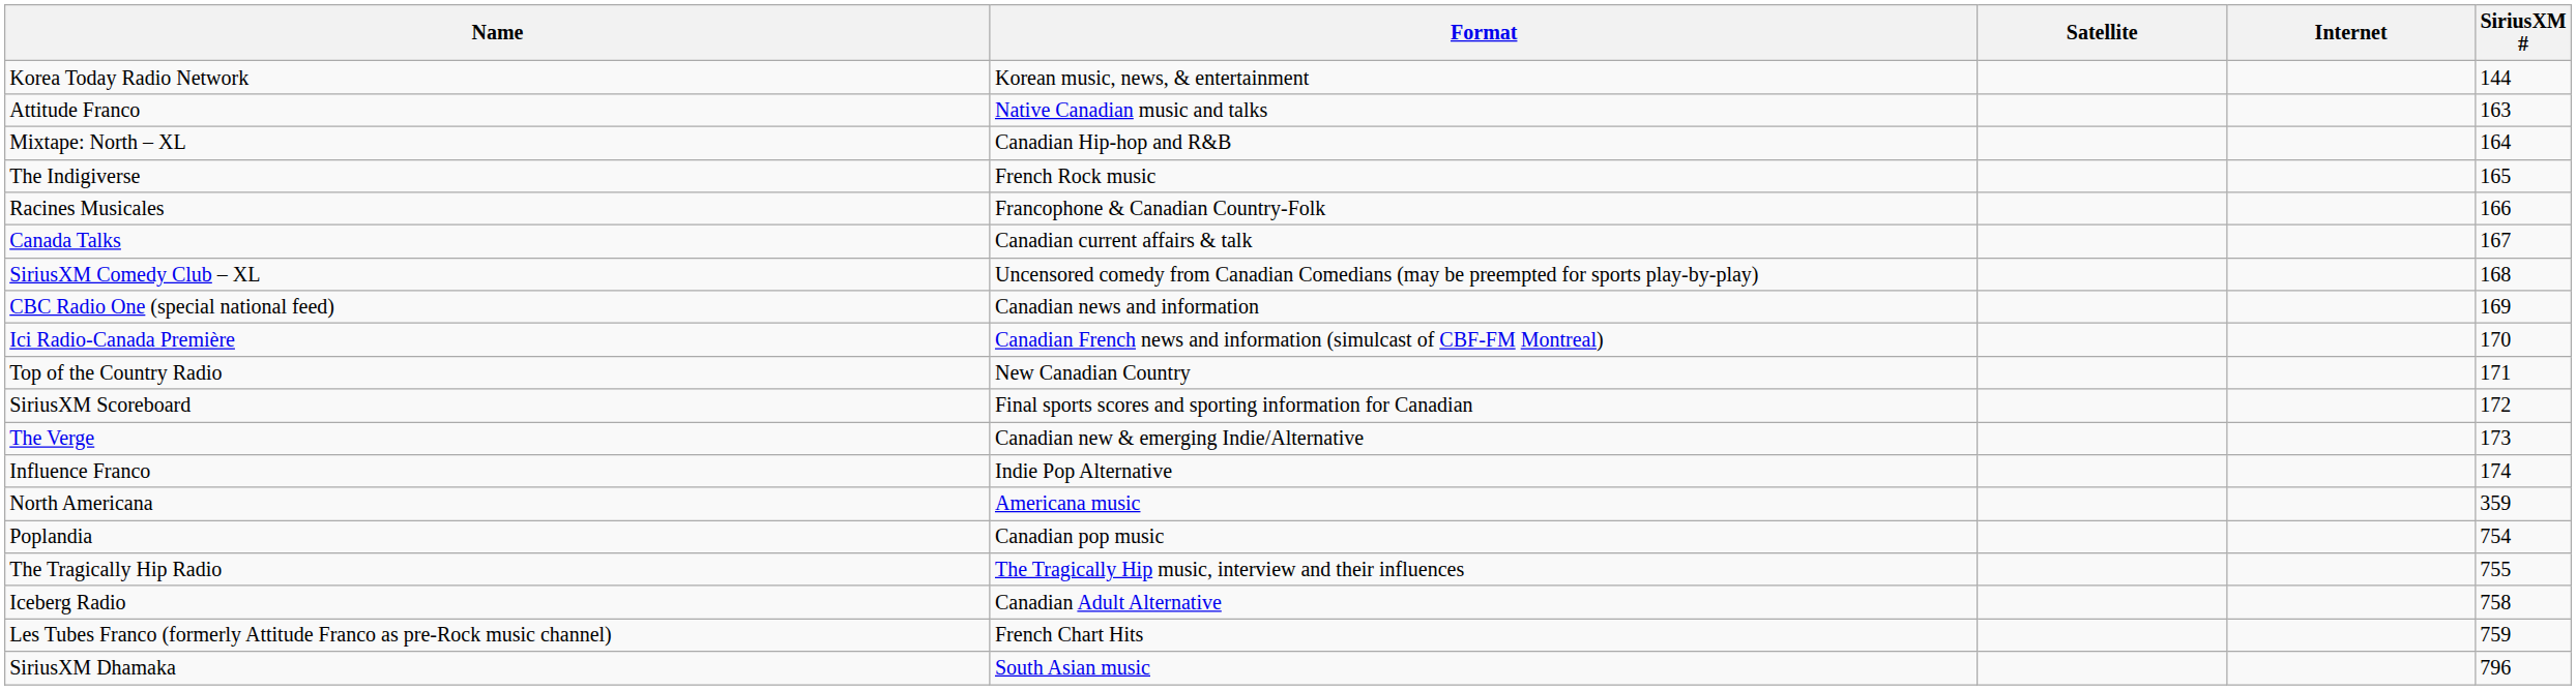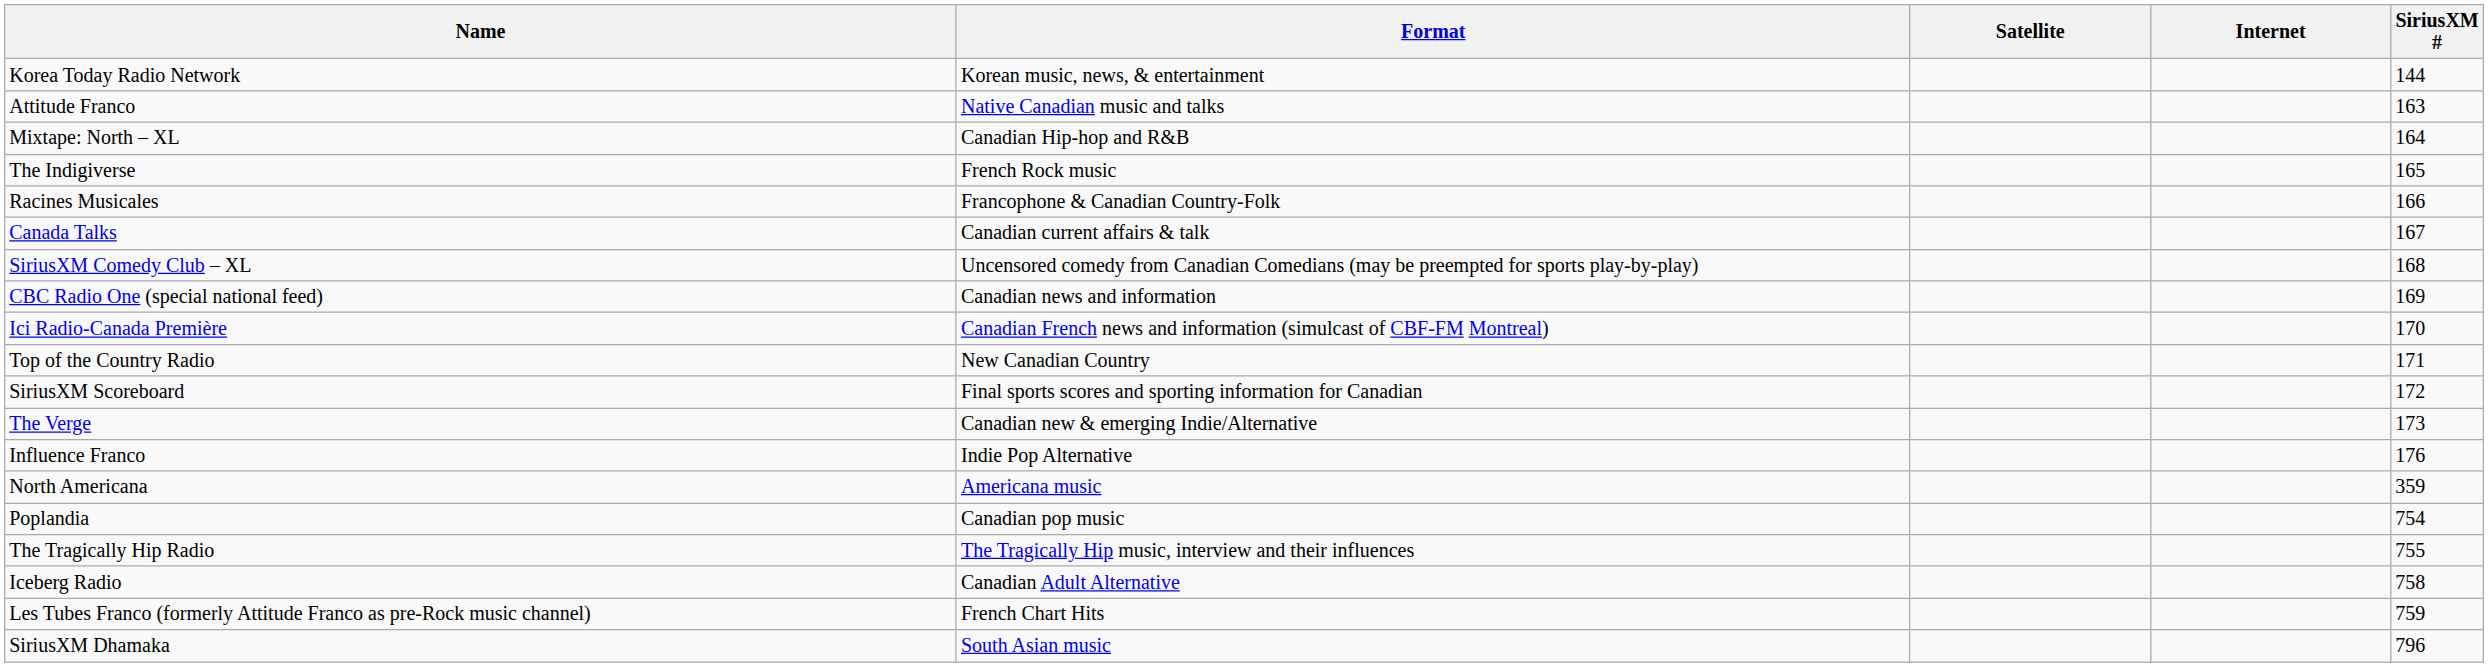 <table class="wikitable sortable" style="width:100%;">
 <tr>
 <th width="40%">Name</th>
 <th width="40%"><a href='#'>Format</a></th>
 <th width="10%">Satellite</th>
 <th width="10%">Internet</th>
 <th width="10%">SiriusXM #</th>
 </tr>
 <tr>
 <td>Korea Today Radio Network</td>
 <td>Korean music, news, & entertainment</td>
 <td></td>
 <td></td>
 <td>144</td>
 </tr>
 <tr>
 <td>Attitude Franco</td>
 <td><a href='#'>Native Canadian</a> music and talks</td>
 <td></td>
 <td></td>
 <td>163</td>
 </tr>
 <tr>
 <td>Mixtape: North – XL</td>
 <td>Canadian Hip-hop and R&B</td>
 <td></td>
 <td></td>
 <td>164</td>
 </tr>
 <tr>
 <td>The Indigiverse</td>
 <td>French Rock music</td>
 <td></td>
 <td></td>
 <td>165</td>
 </tr>
 <tr>
 <td>Racines Musicales</td>
 <td>Francophone & Canadian Country-Folk</td>
 <td></td>
 <td></td>
 <td>166</td>
 </tr>
 <tr>
 <td><a href='#'>Canada Talks</a></td>
 <td>Canadian current affairs & talk</td>
 <td></td>
 <td></td>
 <td>167</td>
 </tr>
 <tr>
 <td><a href='#'>SiriusXM Comedy Club</a> – XL</td>
 <td>Uncensored comedy from Canadian Comedians (may be preempted for sports play-by-play)</td>
 <td></td>
 <td></td>
 <td>168</td>
 </tr>
 <tr>
 <td><a href='#'>CBC Radio One</a> (special national feed)</td>
 <td>Canadian news and information</td>
 <td></td>
 <td></td>
 <td>169</td>
 </tr>
 <tr>
 <td><a href='#'>Ici Radio-Canada Première</a></td>
 <td><a href='#'>Canadian French</a> news and information (simulcast of <a href='#'>CBF-FM</a> <a href='#'>Montreal</a>)</td>
 <td></td>
 <td></td>
 <td>170</td>
 </tr>
 <tr>
 <td>Top of the Country Radio</td>
 <td>New Canadian Country</td>
 <td></td>
 <td></td>
 <td>171</td>
 </tr>
 <tr>
 <td>SiriusXM Scoreboard</td>
 <td>Final sports scores and sporting information for Canadian</td>
 <td></td>
 <td></td>
 <td>172</td>
 </tr>
 <tr>
 <td><a href='#'>The Verge</a></td>
 <td>Canadian new & emerging Indie/Alternative</td>
 <td></td>
 <td></td>
 <td>173</td>
 </tr>
 <tr>
 <td>Influence Franco</td>
 <td>Indie Pop Alternative</td>
 <td></td>
 <td></td>
-<td>174</td>
+<td>176</td>
 </tr>
 <tr>
 <td>North Americana</td>
 <td><a href='#'>Americana music</a></td>
 <td></td>
 <td></td>
 <td>359</td>
 </tr>
 <tr>
 <td>Poplandia</td>
 <td>Canadian pop music</td>
 <td></td>
 <td></td>
 <td>754</td>
 </tr>
 <tr>
 <td>The Tragically Hip Radio</td>
 <td><a href='#'>The Tragically Hip</a> music, interview and their influences</td>
 <td></td>
 <td></td>
 <td>755</td>
 </tr>
 <tr>
 <td>Iceberg Radio</td>
 <td>Canadian <a href='#'>Adult Alternative</a></td>
 <td></td>
 <td></td>
 <td>758</td>
 </tr>
 <tr>
 <td>Les Tubes Franco (formerly Attitude Franco as pre-Rock music channel)</td>
 <td>French Chart Hits</td>
 <td></td>
 <td></td>
 <td>759</td>
 </tr>
 <tr>
 <td>SiriusXM Dhamaka</td>
 <td><a href='#'>South Asian music</a></td>
 <td></td>
 <td></td>
 <td>796</td>
 </tr>
 </table>
